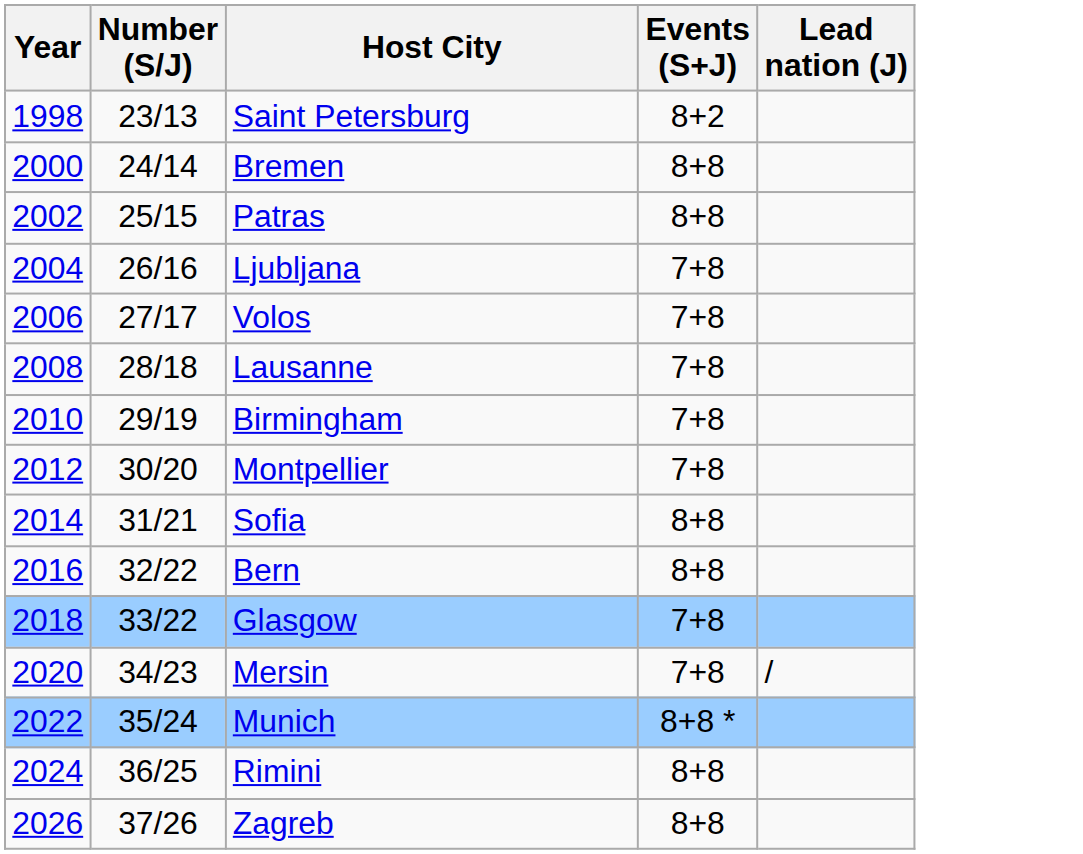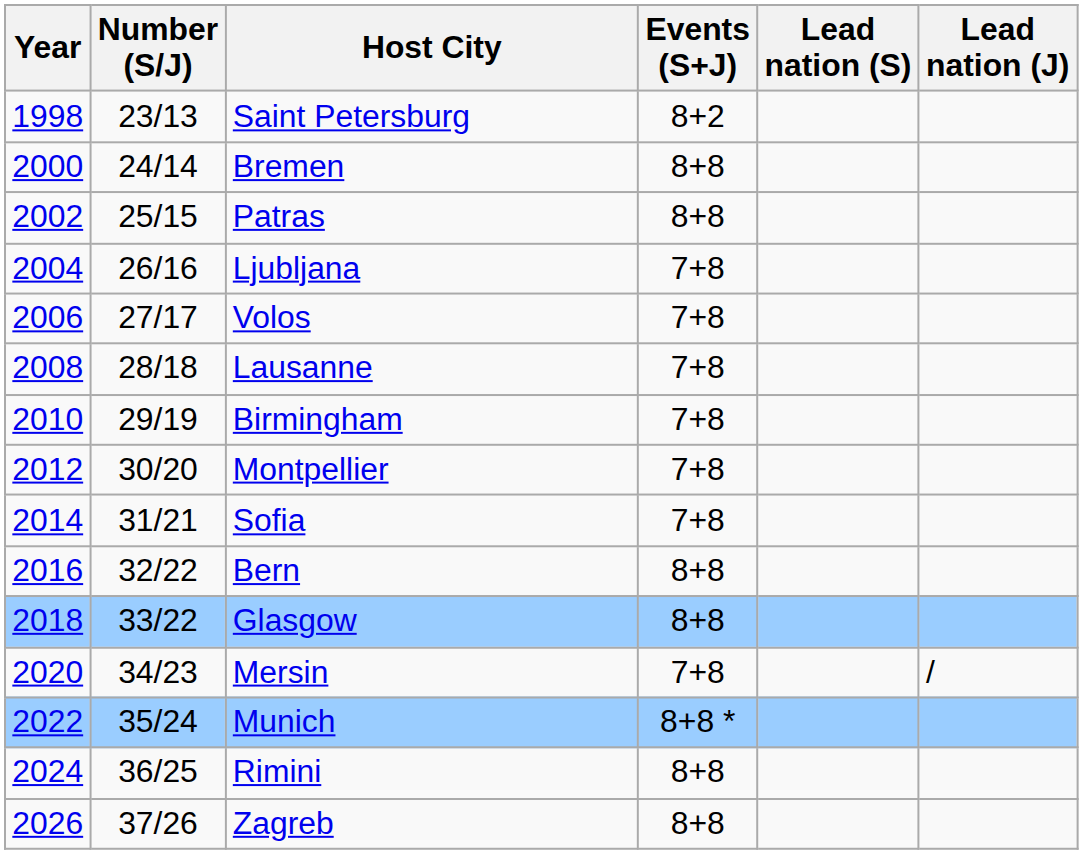 <table class="wikitable" style="font-size:100%">
 <tr>
 <th width="30">Year</th>
 <th width=30>Number (S/J)</th>
 <th width=200>Host City</th>
 <th width=50>Events (S+J)</th>
+<th>Lead<br>nation (S)</th>
 <th>Lead<br>nation (J)</th>
 </tr>
 <tr>
 <td><a href='#'>1998</a></td>
 <td align="center">23/13</td>
 <td> <a href='#'>Saint Petersburg</a></td>
 <td align=center>8+2</td>
 <td></td>
+<td></td>
 </tr>
 <tr>
 <td><a href='#'>2000</a></td>
 <td align="center">24/14</td>
 <td> <a href='#'>Bremen</a></td>
 <td align=center>8+8</td>
+<td></td>
 <td></td>
 </tr>
 <tr>
 <td><a href='#'>2002</a></td>
 <td align="center">25/15</td>
 <td> <a href='#'>Patras</a></td>
 <td align=center>8+8</td>
 <td></td>
+<td></td>
 </tr>
 <tr>
 <td><a href='#'>2004</a></td>
 <td align="center">26/16</td>
 <td> <a href='#'>Ljubljana</a></td>
 <td align=center>7+8</td>
+<td></td>
 <td></td>
 </tr>
 <tr>
 <td><a href='#'>2006</a></td>
 <td align="center">27/17</td>
 <td> <a href='#'>Volos</a></td>
 <td align=center>7+8</td>
 <td></td>
+<td></td>
 </tr>
 <tr>
 <td><a href='#'>2008</a></td>
 <td align="center">28/18</td>
 <td> <a href='#'>Lausanne</a></td>
 <td align=center>7+8</td>
+<td></td>
 <td></td>
 </tr>
 <tr>
 <td><a href='#'>2010</a></td>
 <td align="center">29/19</td>
 <td> <a href='#'>Birmingham</a></td>
 <td align=center>7+8</td>
 <td></td>
+<td></td>
 </tr>
 <tr>
 <td><a href='#'>2012</a></td>
 <td align="center">30/20</td>
 <td> <a href='#'>Montpellier</a></td>
 <td align=center>7+8</td>
 <td></td>
+<td></td>
 </tr>
 <tr>
 <td><a href='#'>2014</a></td>
 <td align="center">31/21</td>
 <td> <a href='#'>Sofia</a></td>
-<td align=center>8+8</td>
+<td align=center>7+8</td>
+<td></td>
 <td></td>
 </tr>
 <tr>
 <td><a href='#'>2016</a></td>
 <td align="center">32/22</td>
 <td>  <a href='#'>Bern</a></td>
 <td align=center>8+8</td>
 <td></td>
+<td></td>
 </tr>
 <tr style="background:#9acdff;">
 <td><a href='#'>2018</a></td>
 <td align="center">33/22</td>
 <td> <a href='#'>Glasgow</a></td>
-<td align=center>7+8</td>
+<td align=center>8+8</td>
+<td></td>
 <td></td>
 </tr>
 <tr>
 <td><a href='#'>2020</a></td>
 <td align="center">34/23</td>
 <td> <a href='#'>Mersin</a></td>
 <td align=center>7+8</td>
+<td></td>
 <td>/</td>
 </tr>
 <tr style="background:#9acdff;">
 <td><a href='#'>2022</a></td>
 <td align="center">35/24</td>
 <td> <a href='#'>Munich</a></td>
 <td align=center>8+8 *</td>
 <td></td>
+<td></td>
 </tr>
 <tr>
 <td><a href='#'>2024</a></td>
 <td align="center">36/25</td>
 <td> <a href='#'>Rimini</a></td>
 <td align=center>8+8</td>
+<td></td>
 <td></td>
 </tr>
 <tr>
 <td><a href='#'>2026</a></td>
 <td align="center">37/26</td>
 <td> <a href='#'>Zagreb</a></td>
 <td align=center>8+8</td>
 <td></td>
+<td></td>
 </tr>
 </table>
